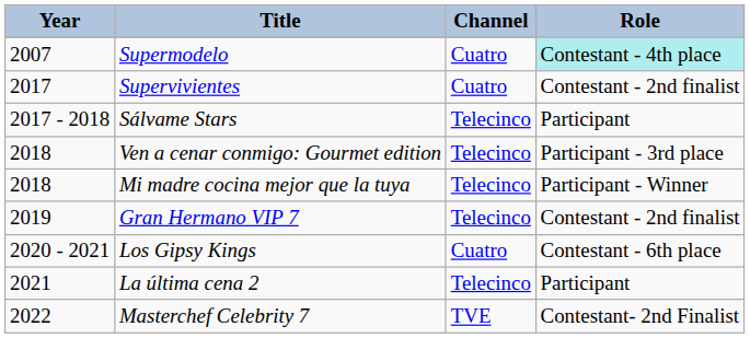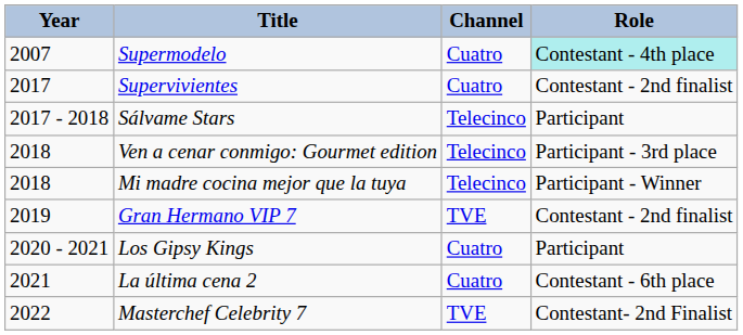 <table class="wikitable">
 <tr>
 <th style="background: #B0C4DE;">Year</th>
 <th style="background: #B0C4DE;">Title</th>
 <th style="background: #B0C4DE;">Channel</th>
 <th style="background: #B0C4DE;">Role</th>
 </tr>
 <tr>
 <td>2007</td>
 <td><em><a href='#'>Supermodelo</a></em></td>
 <td><a href='#'>Cuatro</a></td>
 <td style="background: paleturquoise;">Contestant - 4th place</td>
 </tr>
 <tr>
 <td>2017</td>
 <td><em><a href='#'>Supervivientes</a></em></td>
 <td><a href='#'>Cuatro</a></td>
 <td>Contestant - 2nd finalist</td>
 </tr>
 <tr>
 <td>2017 - 2018</td>
 <td><em>Sálvame Stars</em></td>
 <td><a href='#'>Telecinco</a></td>
 <td>Participant</td>
 </tr>
 <tr>
 <td>2018</td>
 <td><em>Ven a cenar conmigo: Gourmet edition</em></td>
 <td><a href='#'>Telecinco</a></td>
 <td>Participant - 3rd place</td>
 </tr>
 <tr>
 <td>2018</td>
 <td><em>Mi madre cocina mejor que la tuya</em></td>
 <td><a href='#'>Telecinco</a></td>
 <td>Participant - Winner</td>
 </tr>
 <tr>
 <td>2019</td>
 <td><em><a href='#'>Gran Hermano VIP 7</a></em></td>
-<td><a href='#'>Telecinco</a></td>
+<td><a href='#'>TVE</a></td>
 <td>Contestant - 2nd finalist</td>
 </tr>
 <tr>
 <td>2020 - 2021</td>
 <td><em>Los Gipsy Kings</em></td>
 <td><a href='#'>Cuatro</a></td>
-<td>Contestant - 6th place</td>
+<td>Participant</td>
 </tr>
 <tr>
 <td>2021</td>
 <td><em>La última cena 2</em></td>
-<td><a href='#'>Telecinco</a></td>
-<td>Participant</td>
+<td><a href='#'>Cuatro</a></td>
+<td>Contestant - 6th place</td>
 </tr>
 <tr>
 <td>2022</td>
 <td><em> Masterchef Celebrity 7</em></td>
 <td><a href='#'>TVE</a></td>
 <td>Contestant- 2nd Finalist</td>
 </tr>
 </table>
